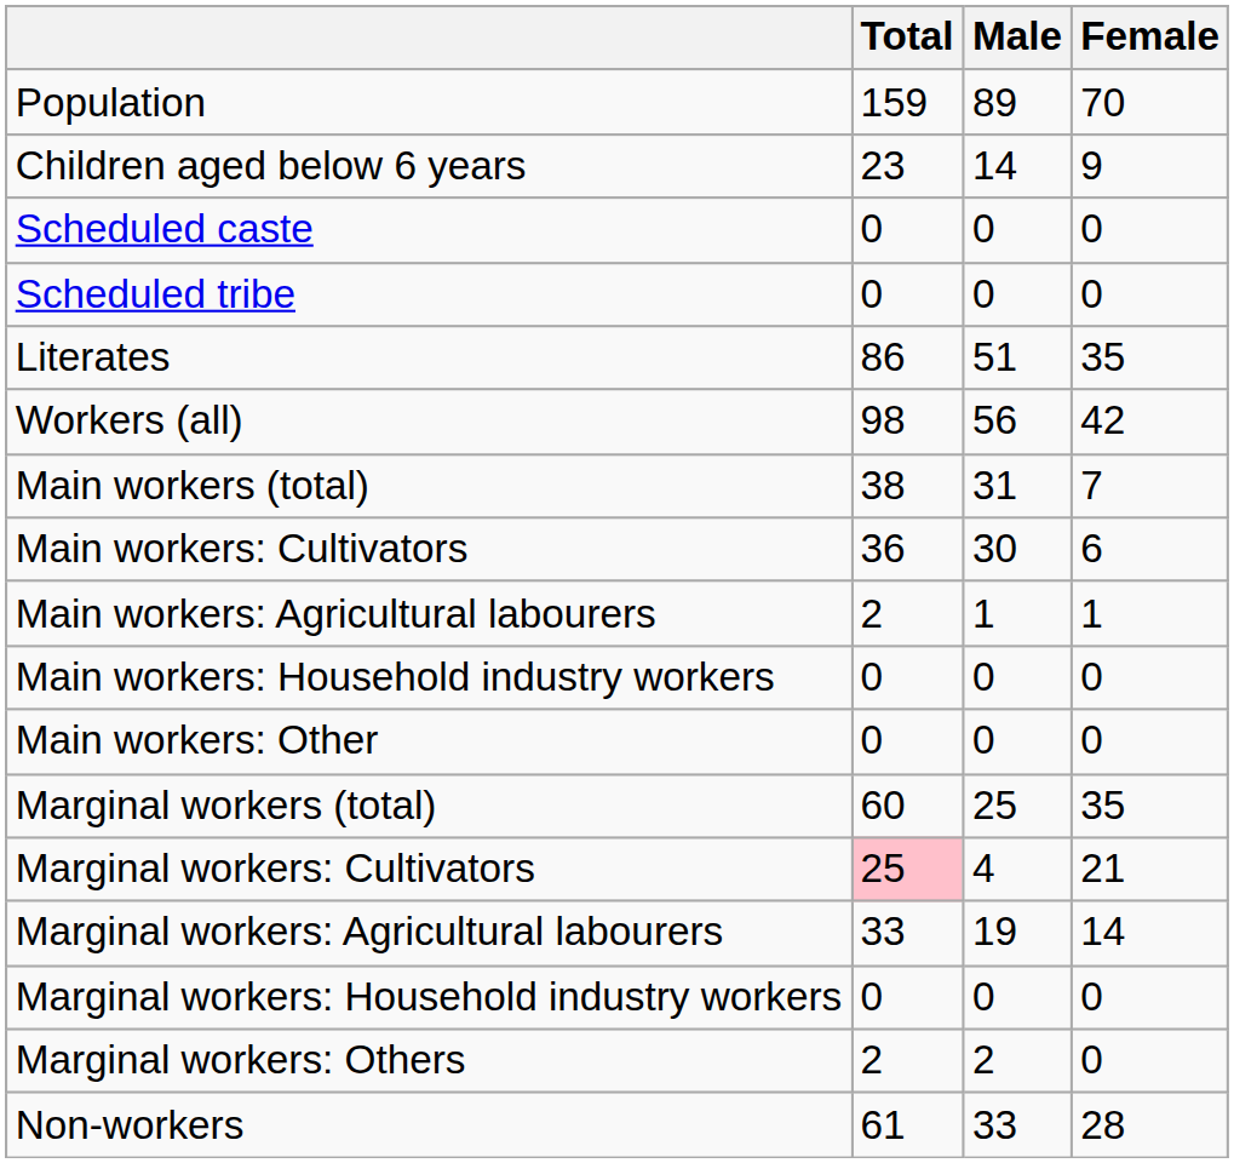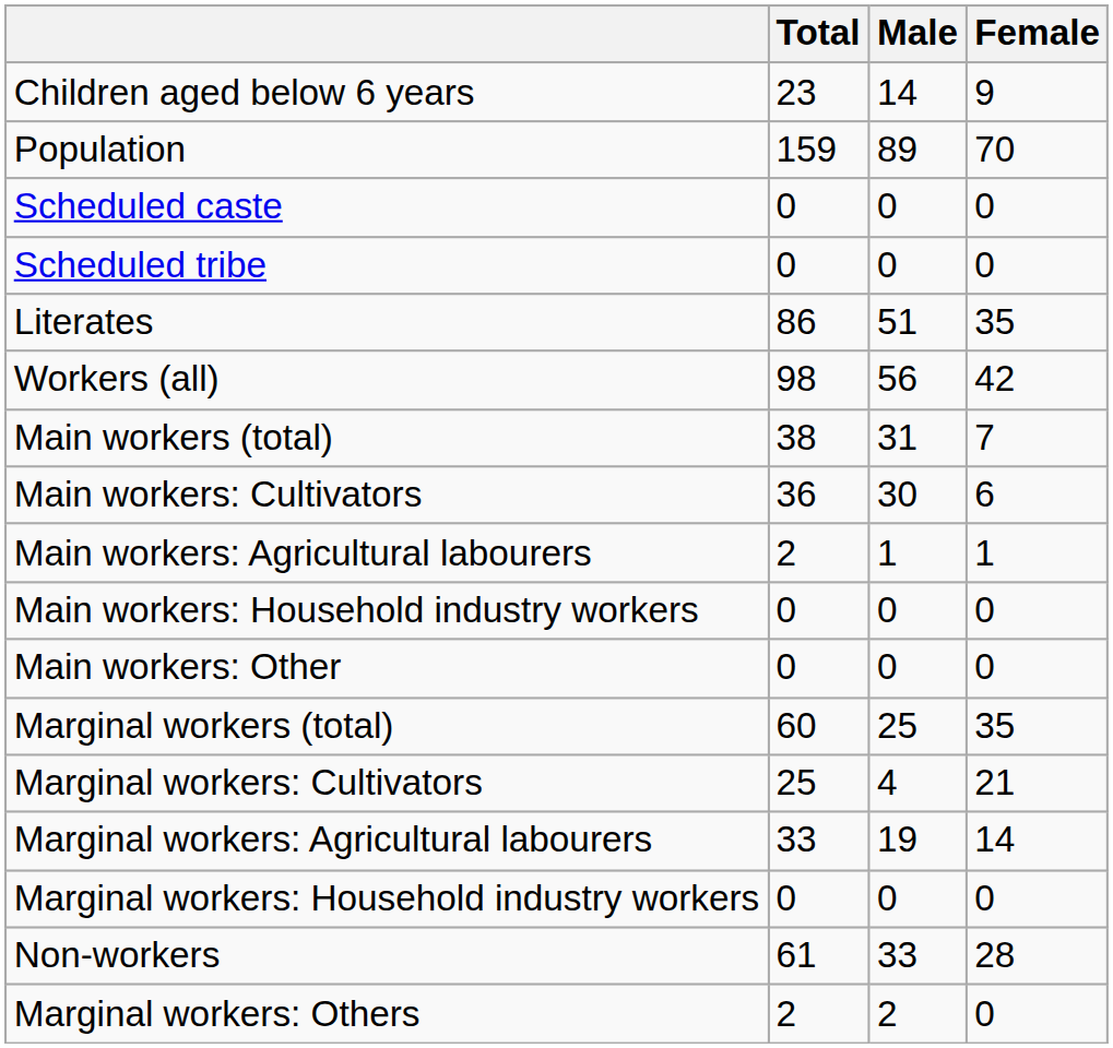 <table class="wikitable sortable">
 <tr>
 <th></th>
 <th>Total</th>
 <th>Male</th>
 <th>Female</th>
 </tr>
 <tr>
+<td>Children aged below 6 years</td>
+<td>23</td>
+<td>14</td>
+<td>9</td>
+</tr>
+<tr>
 <td>Population</td>
 <td>159</td>
 <td>89</td>
 <td>70</td>
-</tr>
-<tr>
-<td>Children aged below 6 years</td>
-<td>23</td>
-<td>14</td>
-<td>9</td>
 </tr>
 <tr>
 <td><a href='#'>Scheduled caste</a></td>
 <td>0</td>
 <td>0</td>
 <td>0</td>
 </tr>
 <tr>
 <td><a href='#'>Scheduled tribe</a></td>
 <td>0</td>
 <td>0</td>
 <td>0</td>
 </tr>
 <tr>
 <td>Literates</td>
 <td>86</td>
 <td>51</td>
 <td>35</td>
 </tr>
 <tr>
 <td>Workers (all)</td>
 <td>98</td>
 <td>56</td>
 <td>42</td>
 </tr>
 <tr>
 <td>Main workers (total)</td>
 <td>38</td>
 <td>31</td>
 <td>7</td>
 </tr>
 <tr>
 <td>Main workers: Cultivators</td>
 <td>36</td>
 <td>30</td>
 <td>6</td>
 </tr>
 <tr>
 <td>Main workers: Agricultural labourers</td>
 <td>2</td>
 <td>1</td>
 <td>1</td>
 </tr>
 <tr>
 <td>Main workers: Household industry workers</td>
 <td>0</td>
 <td>0</td>
 <td>0</td>
 </tr>
 <tr>
 <td>Main workers: Other</td>
 <td>0</td>
 <td>0</td>
 <td>0</td>
 </tr>
 <tr>
 <td>Marginal workers (total)</td>
 <td>60</td>
 <td>25</td>
 <td>35</td>
 </tr>
 <tr>
 <td>Marginal workers: Cultivators</td>
-<td style="background: pink;">25</td>
+<td>25</td>
 <td>4</td>
 <td>21</td>
 </tr>
 <tr>
 <td>Marginal workers: Agricultural labourers</td>
 <td>33</td>
 <td>19</td>
 <td>14</td>
 </tr>
 <tr>
 <td>Marginal workers: Household industry workers</td>
 <td>0</td>
 <td>0</td>
 <td>0</td>
 </tr>
 <tr>
+<td>Non-workers</td>
+<td>61</td>
+<td>33</td>
+<td>28</td>
+</tr>
+<tr>
 <td>Marginal workers: Others</td>
 <td>2</td>
 <td>2</td>
 <td>0</td>
 </tr>
-<tr>
-<td>Non-workers</td>
-<td>61</td>
-<td>33</td>
-<td>28</td>
-</tr>
 </table>
